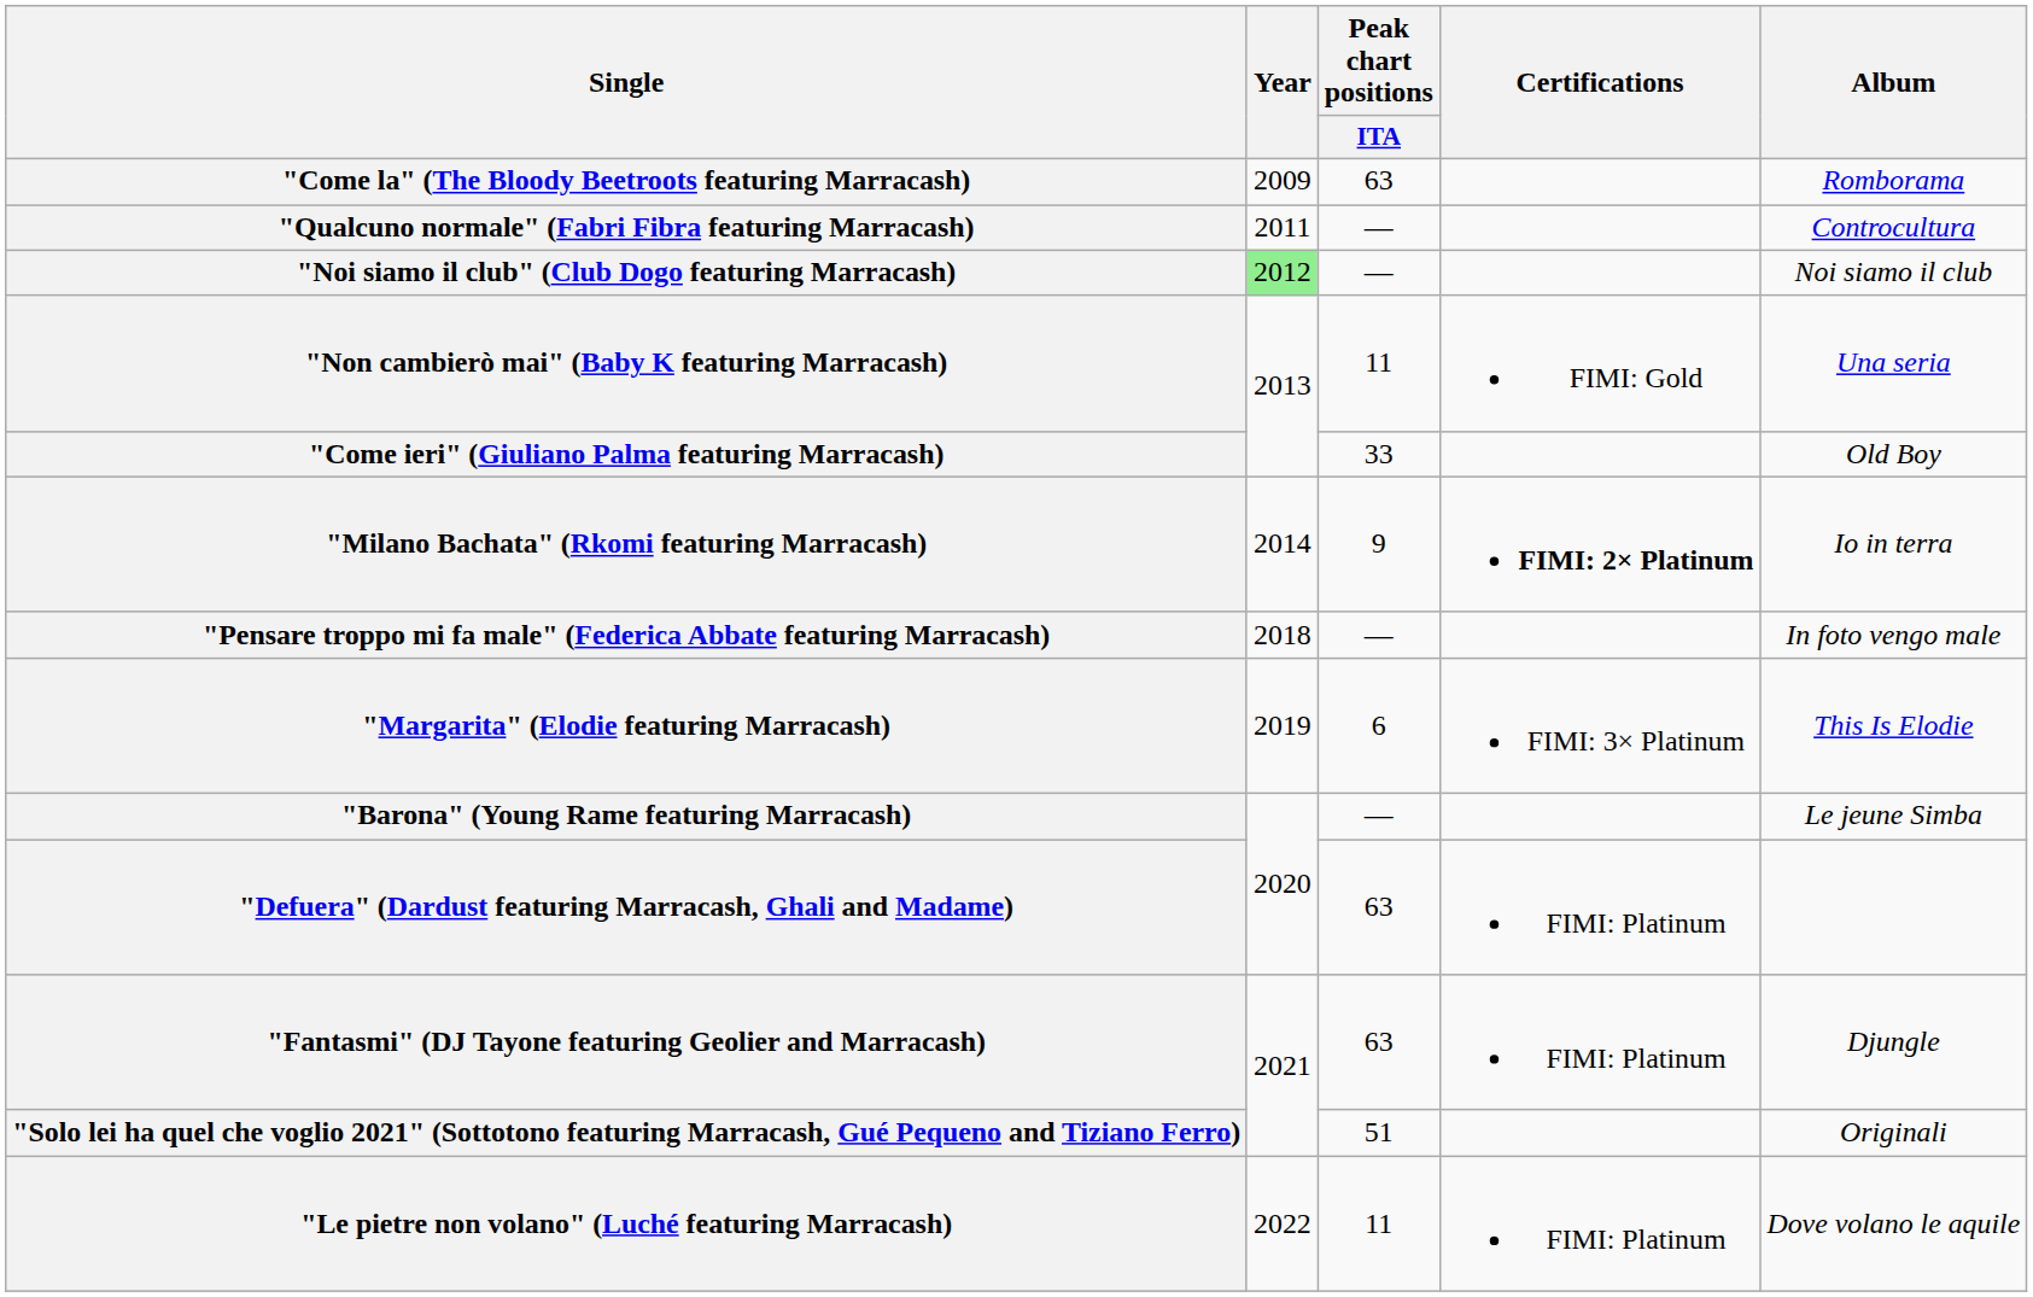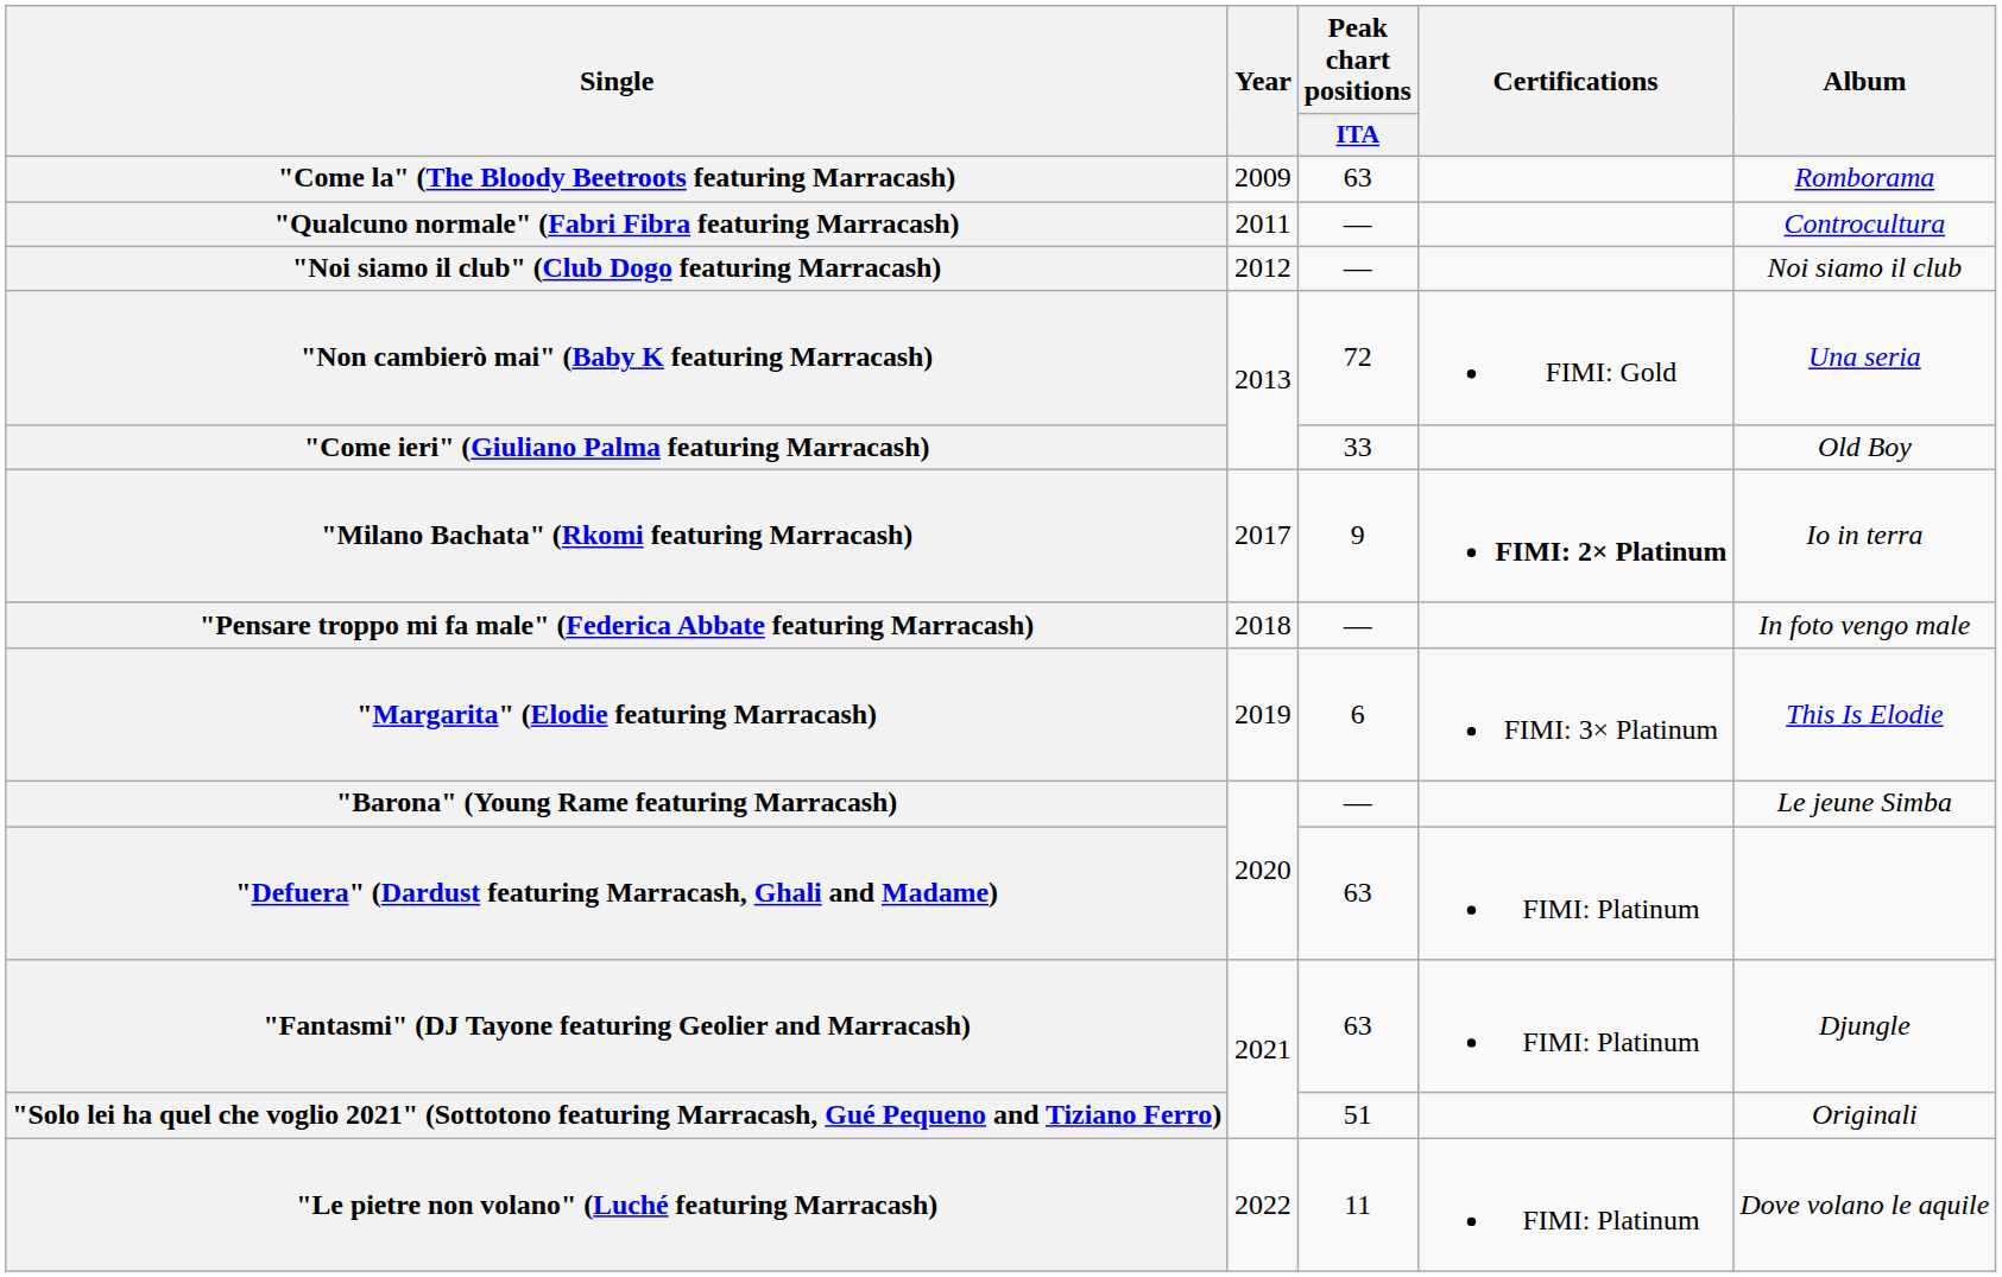 <table class="wikitable plainrowheaders" style="text-align:center;">
 <tr>
 <th scope="col" rowspan="2">Single</th>
 <th scope="col" rowspan="2">Year</th>
 <th scope="col" colspan="1">Peak chart positions</th>
 <th scope="col" rowspan="2">Certifications</th>
 <th scope="col" rowspan="2">Album</th>
 </tr>
 <tr>
 <th scope="col" style="width:3em;font-size:90%;"><a href='#'>ITA</a></th>
 </tr>
 <tr>
 <th scope="row">"Come la" (<a href='#'>The Bloody Beetroots</a> featuring Marracash)</th>
 <td>2009</td>
 <td>63</td>
 <td></td>
 <td><em><a href='#'>Romborama</a></em></td>
 </tr>
 <tr>
 <th scope="row">"Qualcuno normale" (<a href='#'>Fabri Fibra</a> featuring Marracash)</th>
 <td>2011</td>
 <td>—</td>
 <td></td>
 <td><em><a href='#'>Controcultura</a></em></td>
 </tr>
 <tr>
 <th scope="row">"Noi siamo il club" (<a href='#'>Club Dogo</a> featuring Marracash)</th>
-<td style="background: lightgreen;">2012</td>
+<td>2012</td>
 <td>—</td>
 <td></td>
 <td><em>Noi siamo il club</em></td>
 </tr>
 <tr>
 <th scope="row">"Non cambierò mai" (<a href='#'>Baby K</a> featuring Marracash)</th>
 <td rowspan="2">2013</td>
-<td>11</td>
+<td>72</td>
 <td><br><ul><li>FIMI: Gold</li></ul></td>
 <td><em><a href='#'>Una seria</a></em></td>
 </tr>
 <tr>
 <th scope="row">"Come ieri" (<a href='#'>Giuliano Palma</a> featuring Marracash)</th>
 <td>33</td>
 <td></td>
 <td><em>Old Boy</em></td>
 </tr>
 <tr>
 <th scope="row">"Milano Bachata" (<a href='#'>Rkomi</a> featuring Marracash)</th>
-<td>2014</td>
+<td>2017</td>
 <td>9</td>
 <td><strong><br><ul><li>FIMI: 2× Platinum</li></ul></strong></td>
 <td><em>Io in terra</em></td>
 </tr>
 <tr>
 <th scope="row">"Pensare troppo mi fa male" (<a href='#'>Federica Abbate</a> featuring Marracash)</th>
 <td>2018</td>
 <td>—</td>
 <td></td>
 <td><em>In foto vengo male</em></td>
 </tr>
 <tr>
 <th scope="row">"<a href='#'>Margarita</a>" (<a href='#'>Elodie</a> featuring Marracash)</th>
 <td>2019</td>
 <td>6</td>
 <td><br><ul><li>FIMI: 3× Platinum</li></ul></td>
 <td><em><a href='#'>This Is Elodie</a></em></td>
 </tr>
 <tr>
 <th scope="row">"Barona" (Young Rame featuring Marracash)</th>
 <td rowspan="2">2020</td>
 <td>—</td>
 <td></td>
 <td><em>Le jeune Simba</em></td>
 </tr>
 <tr>
 <th scope="row">"<a href='#'>Defuera</a>" (<a href='#'>Dardust</a> featuring Marracash, <a href='#'>Ghali</a> and <a href='#'>Madame</a>)</th>
 <td>63</td>
 <td><br><ul><li>FIMI: Platinum</li></ul></td>
 <td></td>
 </tr>
 <tr>
 <th scope="row">"Fantasmi" (DJ Tayone featuring Geolier and Marracash)</th>
 <td rowspan="2">2021</td>
 <td>63</td>
 <td><br><ul><li>FIMI: Platinum</li></ul></td>
 <td><em>Djungle</em></td>
 </tr>
 <tr>
 <th scope="row">"Solo lei ha quel che voglio 2021" (Sottotono featuring Marracash, <a href='#'>Gué Pequeno</a> and <a href='#'>Tiziano Ferro</a>)</th>
 <td>51</td>
 <td></td>
 <td><em>Originali</em></td>
 </tr>
 <tr>
 <th scope="row">"Le pietre non volano" (<a href='#'>Luché</a> featuring Marracash)</th>
 <td>2022</td>
 <td>11</td>
 <td><br><ul><li>FIMI: Platinum</li></ul></td>
 <td><em>Dove volano le aquile</em></td>
 </tr>
 </table>
